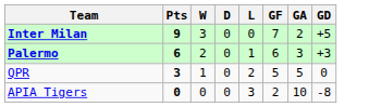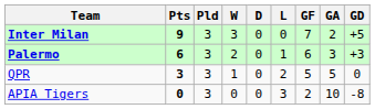 <table class=wikitable style="text-align:center">
 <tr>
 <th width=165>Team</th>
 <th width=20>Pts</th>
+<th width=20>Pld</th>
 <th width=20>W</th>
 <th width=20>D</th>
 <th width=20>L</th>
 <th width=20>GF</th>
 <th width=20>GA</th>
 <th width=20>GD</th>
 </tr>
 <tr style="background:#ccffcc">
 <td style="text-align:left"><strong> <a href='#'>Inter Milan</a></strong></td>
 <td><strong>9</strong></td>
 <td>3</td>
+<td>3</td>
 <td>0</td>
 <td>0</td>
 <td>7</td>
 <td>2</td>
 <td>+5</td>
 </tr>
 <tr style="background:#ccffcc">
 <td style="text-align:left"><strong> <a href='#'>Palermo</a></strong></td>
 <td><strong>6</strong></td>
+<td>3</td>
 <td>2</td>
 <td>0</td>
 <td>1</td>
 <td>6</td>
 <td>3</td>
 <td>+3</td>
 </tr>
 <tr>
 <td style="text-align:left"> <a href='#'>QPR</a></td>
 <td><strong>3</strong></td>
+<td>3</td>
 <td>1</td>
 <td>0</td>
 <td>2</td>
 <td>5</td>
 <td>5</td>
 <td>0</td>
 </tr>
 <tr>
 <td style="text-align:left"> <a href='#'>APIA Tigers</a></td>
 <td><strong>0</strong></td>
+<td>3</td>
 <td>0</td>
 <td>0</td>
 <td>3</td>
 <td>2</td>
 <td>10</td>
 <td>-8</td>
 </tr>
 </table>
